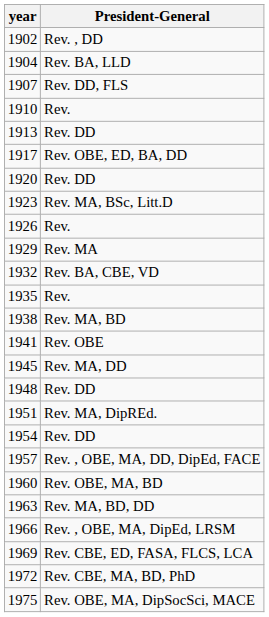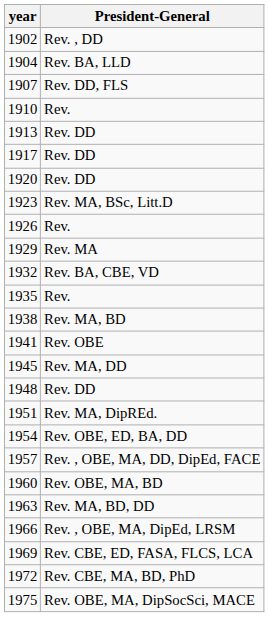 <table class="wikitable sortable">
 <tr>
 <th>year</th>
 <th>President-General</th>
 </tr>
 <tr>
 <td>1902</td>
 <td>Rev. , DD</td>
 </tr>
 <tr>
 <td>1904</td>
 <td>Rev.  BA, LLD</td>
 </tr>
 <tr>
 <td>1907</td>
 <td>Rev.  DD, FLS</td>
 </tr>
 <tr>
 <td>1910</td>
 <td>Rev. </td>
 </tr>
 <tr>
 <td>1913</td>
 <td>Rev.  DD</td>
 </tr>
 <tr>
 <td>1917</td>
-<td>Rev.  OBE, ED, BA, DD</td>
+<td>Rev.  DD</td>
 </tr>
 <tr>
 <td>1920</td>
 <td>Rev.  DD</td>
 </tr>
 <tr>
 <td>1923</td>
 <td>Rev.  MA, BSc, Litt.D</td>
 </tr>
 <tr>
 <td>1926</td>
 <td>Rev. </td>
 </tr>
 <tr>
 <td>1929</td>
 <td>Rev.  MA</td>
 </tr>
 <tr>
 <td>1932</td>
 <td>Rev.  BA, CBE, VD</td>
 </tr>
 <tr>
 <td>1935</td>
 <td>Rev. </td>
 </tr>
 <tr>
 <td>1938</td>
 <td>Rev.  MA, BD</td>
 </tr>
 <tr>
 <td>1941</td>
 <td>Rev.  OBE</td>
 </tr>
 <tr>
 <td>1945</td>
 <td>Rev.  MA, DD</td>
 </tr>
 <tr>
 <td>1948</td>
 <td>Rev.  DD</td>
 </tr>
 <tr>
 <td>1951</td>
 <td>Rev.  MA, DipREd.</td>
 </tr>
 <tr>
 <td>1954</td>
-<td>Rev.  DD</td>
+<td>Rev.  OBE, ED, BA, DD</td>
 </tr>
 <tr>
 <td>1957</td>
 <td>Rev. , OBE, MA, DD, DipEd, FACE</td>
 </tr>
 <tr>
 <td>1960</td>
 <td>Rev.  OBE, MA, BD</td>
 </tr>
 <tr>
 <td>1963</td>
 <td>Rev.  MA, BD, DD</td>
 </tr>
 <tr>
 <td>1966</td>
 <td>Rev. , OBE, MA, DipEd, LRSM</td>
 </tr>
 <tr>
 <td>1969</td>
 <td>Rev.  CBE, ED, FASA, FLCS, LCA</td>
 </tr>
 <tr>
 <td>1972</td>
 <td>Rev.  CBE, MA, BD, PhD</td>
 </tr>
 <tr>
 <td>1975</td>
 <td>Rev.  OBE, MA, DipSocSci, MACE</td>
 </tr>
 </table>
